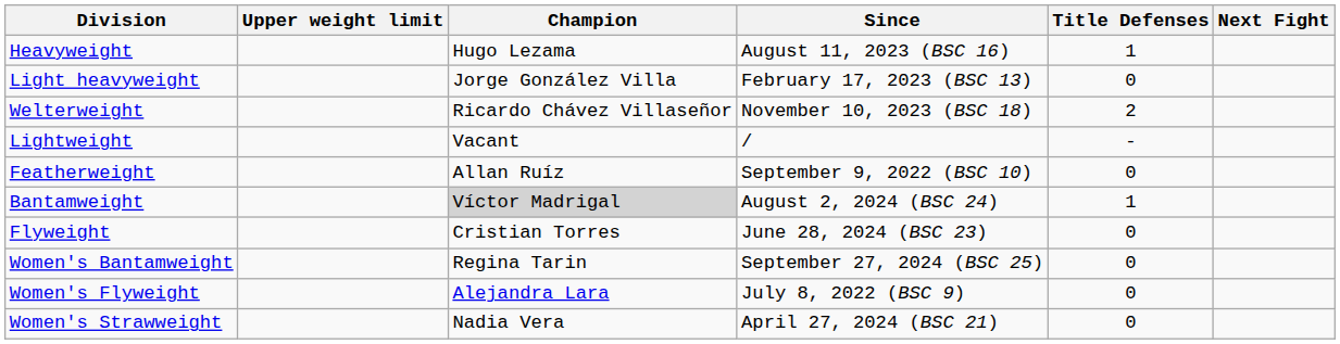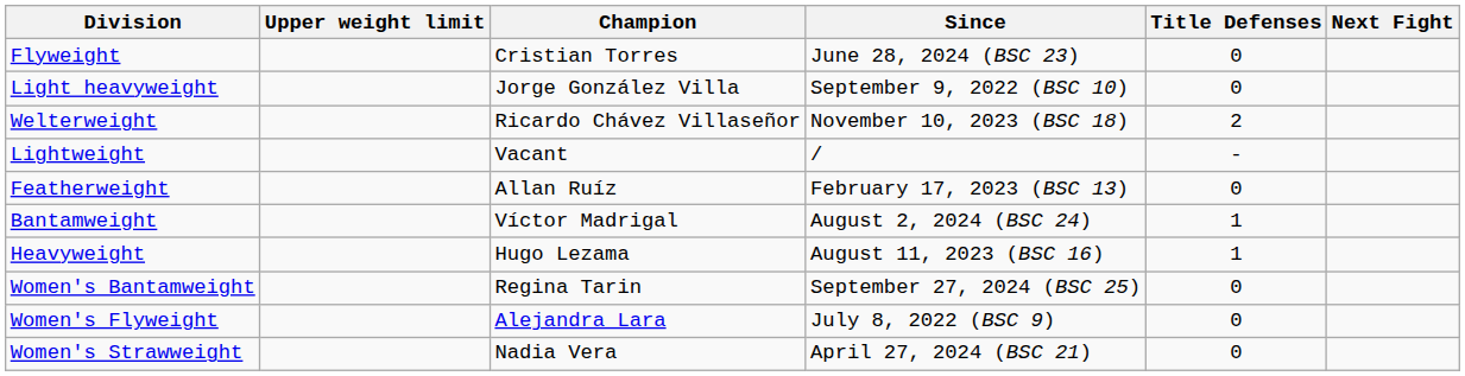 <table class="wikitable">
 <tr>
 <th>Division</th>
 <th>Upper weight limit</th>
 <th>Champion</th>
 <th>Since</th>
 <th>Title Defenses</th>
 <th>Next Fight</th>
 </tr>
 <tr>
-<td><a href='#'>Heavyweight</a></td>
+<td><a href='#'>Flyweight</a></td>
 <td></td>
-<td> Hugo Lezama</td>
-<td>August 11, 2023 (<em>BSC 16</em>)</td>
-<td align=center>1</td>
+<td> Cristian Torres</td>
+<td>June 28, 2024 (<em>BSC 23</em>)</td>
+<td align=center>0</td>
 <td></td>
 </tr>
 <tr>
 <td><a href='#'>Light heavyweight</a></td>
 <td></td>
 <td> Jorge González Villa</td>
-<td>February 17, 2023 (<em>BSC 13</em>)</td>
+<td>September 9, 2022 (<em>BSC 10</em>)</td>
 <td align=center>0</td>
 <td></td>
 </tr>
 <tr>
 <td><a href='#'>Welterweight</a></td>
 <td></td>
 <td> Ricardo Chávez Villaseñor</td>
 <td>November 10, 2023 (<em>BSC 18</em>)</td>
 <td align=center>2</td>
 <td></td>
 </tr>
 <tr>
 <td><a href='#'>Lightweight</a></td>
 <td></td>
 <td>Vacant</td>
 <td>/</td>
 <td align=center>-</td>
 <td></td>
 </tr>
 <tr>
 <td><a href='#'>Featherweight</a></td>
 <td></td>
 <td> Allan Ruíz</td>
-<td>September 9, 2022 (<em>BSC 10</em>)</td>
+<td>February 17, 2023 (<em>BSC 13</em>)</td>
 <td align=center>0</td>
 <td></td>
 </tr>
 <tr>
 <td><a href='#'>Bantamweight</a></td>
 <td></td>
-<td style="background: lightgrey;"> Víctor Madrigal</td>
+<td> Víctor Madrigal</td>
 <td>August 2, 2024 (<em>BSC 24</em>)</td>
 <td align=center>1</td>
 <td></td>
 </tr>
 <tr>
-<td><a href='#'>Flyweight</a></td>
+<td><a href='#'>Heavyweight</a></td>
 <td></td>
-<td> Cristian Torres</td>
-<td>June 28, 2024 (<em>BSC 23</em>)</td>
-<td align=center>0</td>
+<td> Hugo Lezama</td>
+<td>August 11, 2023 (<em>BSC 16</em>)</td>
+<td align=center>1</td>
 <td></td>
 </tr>
 <tr>
 <td><a href='#'>Women's Bantamweight</a></td>
 <td></td>
 <td> Regina Tarin</td>
 <td>September 27, 2024 (<em>BSC 25</em>)</td>
 <td align=center>0</td>
 <td></td>
 </tr>
 <tr>
 <td><a href='#'>Women's Flyweight</a></td>
 <td></td>
 <td> <a href='#'>Alejandra Lara</a></td>
 <td>July 8, 2022 (<em>BSC 9</em>)</td>
 <td align=center>0</td>
 <td></td>
 </tr>
 <tr>
 <td><a href='#'>Women's Strawweight</a></td>
 <td></td>
 <td> Nadia Vera</td>
 <td>April 27, 2024 (<em>BSC 21</em>)</td>
 <td align=center>0</td>
 <td></td>
 </tr>
 </table>
